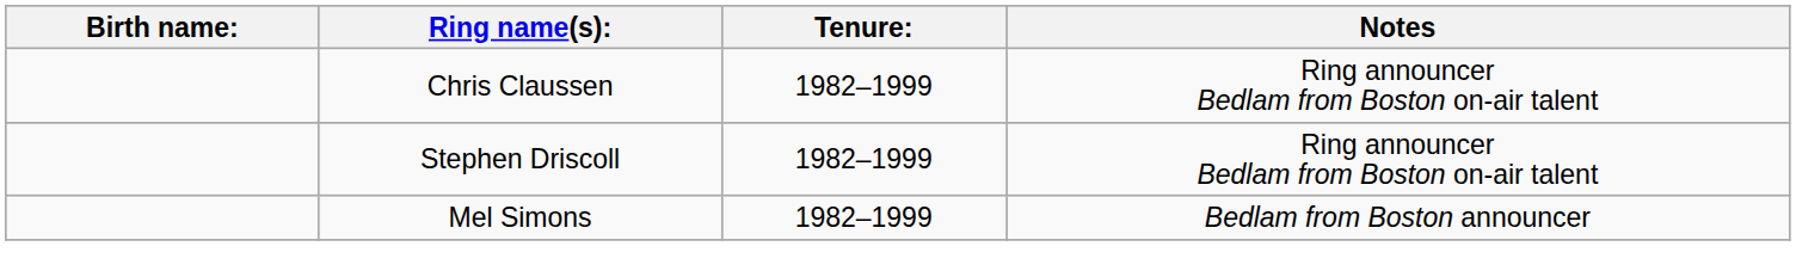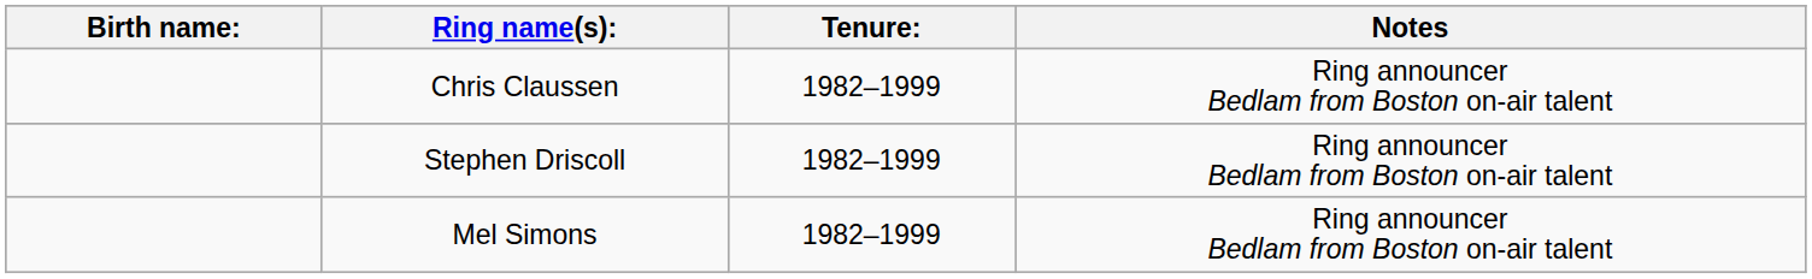 <table class="sortable wikitable" style="font-size:85%; text-align:center; width:70%;">
 <tr>
 <th>Birth name:</th>
 <th><a href='#'>Ring name</a>(s):</th>
 <th>Tenure:</th>
 <th>Notes</th>
 </tr>
 <tr>
 <td></td>
 <td>Chris Claussen</td>
 <td sort>1982–1999</td>
 <td>Ring announcer<br><em>Bedlam from Boston</em> on-air talent</td>
 </tr>
 <tr>
 <td></td>
 <td>Stephen Driscoll</td>
 <td sort>1982–1999</td>
 <td>Ring announcer<br><em>Bedlam from Boston</em> on-air talent</td>
 </tr>
 <tr>
 <td></td>
 <td>Mel Simons</td>
 <td sort>1982–1999</td>
-<td><em>Bedlam from Boston</em> announcer</td>
+<td>Ring announcer<br><em>Bedlam from Boston</em>  on-air talent</td>
 </tr>
 </table>
